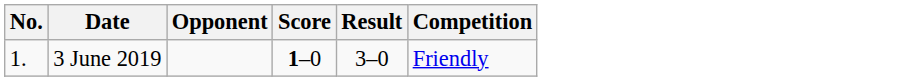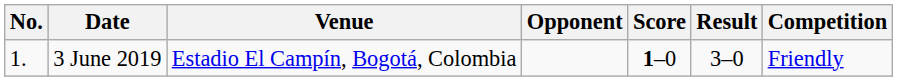 <table class="wikitable" style="font-size:100%;">
 <tr>
 <th>No.</th>
 <th>Date</th>
+<th>Venue</th>
 <th>Opponent</th>
 <th>Score</th>
 <th>Result</th>
 <th>Competition</th>
 </tr>
 <tr>
 <td>1.</td>
 <td>3 June 2019</td>
+<td><a href='#'>Estadio El Campín</a>, <a href='#'>Bogotá</a>, Colombia</td>
 <td></td>
 <td align=center><strong>1</strong>–0</td>
 <td align=center>3–0</td>
 <td><a href='#'>Friendly</a></td>
 </tr>
 </table>
